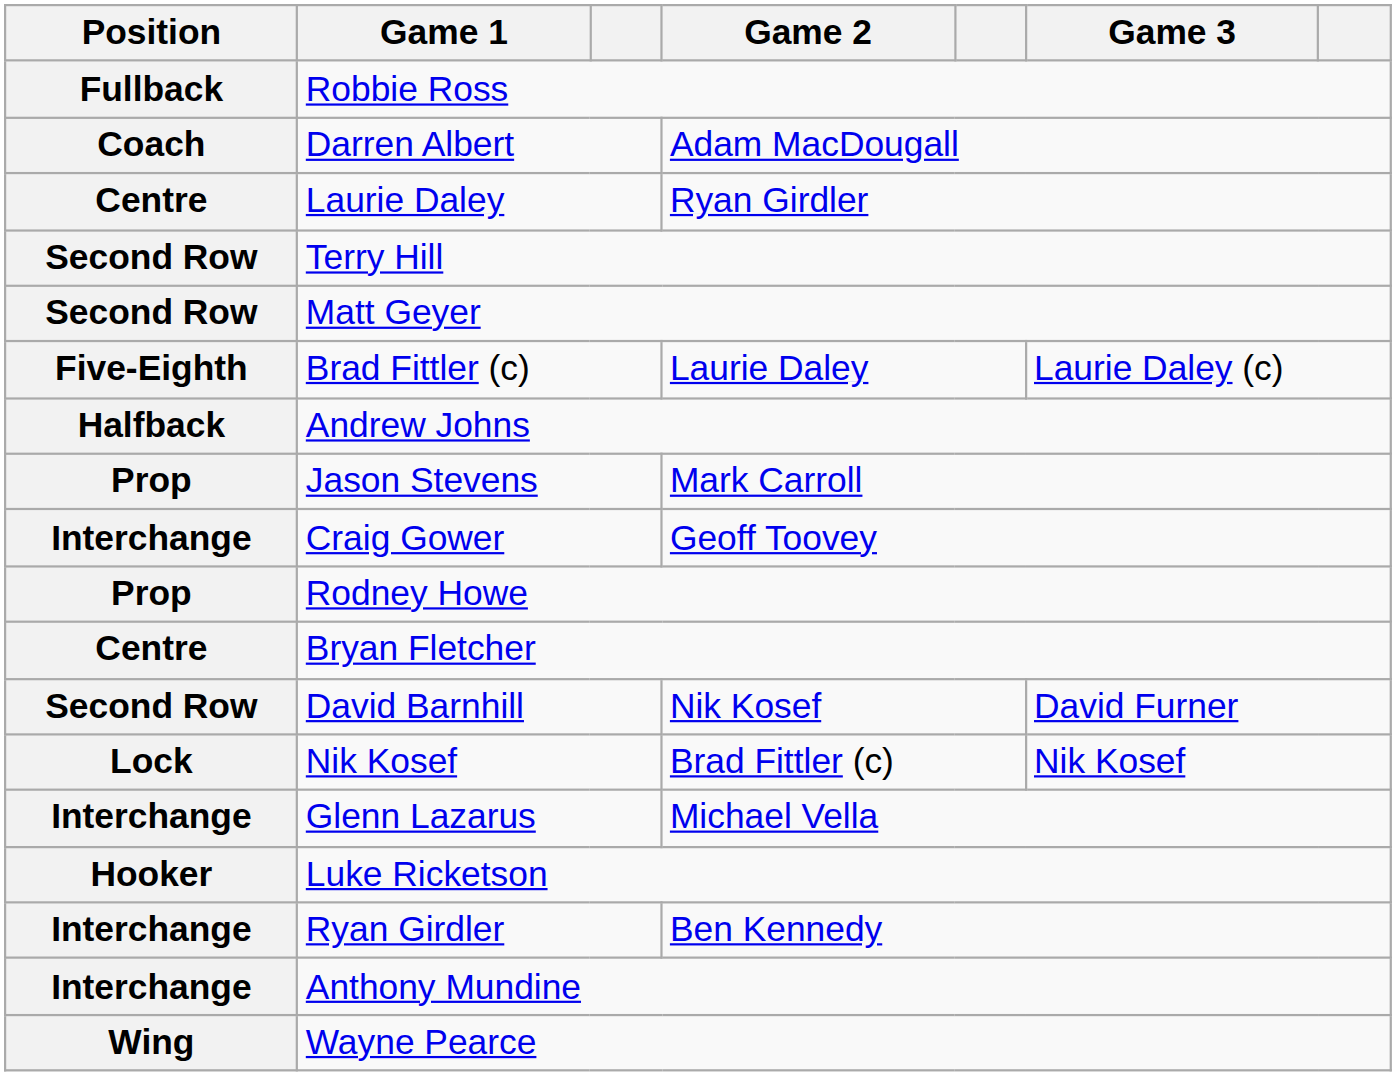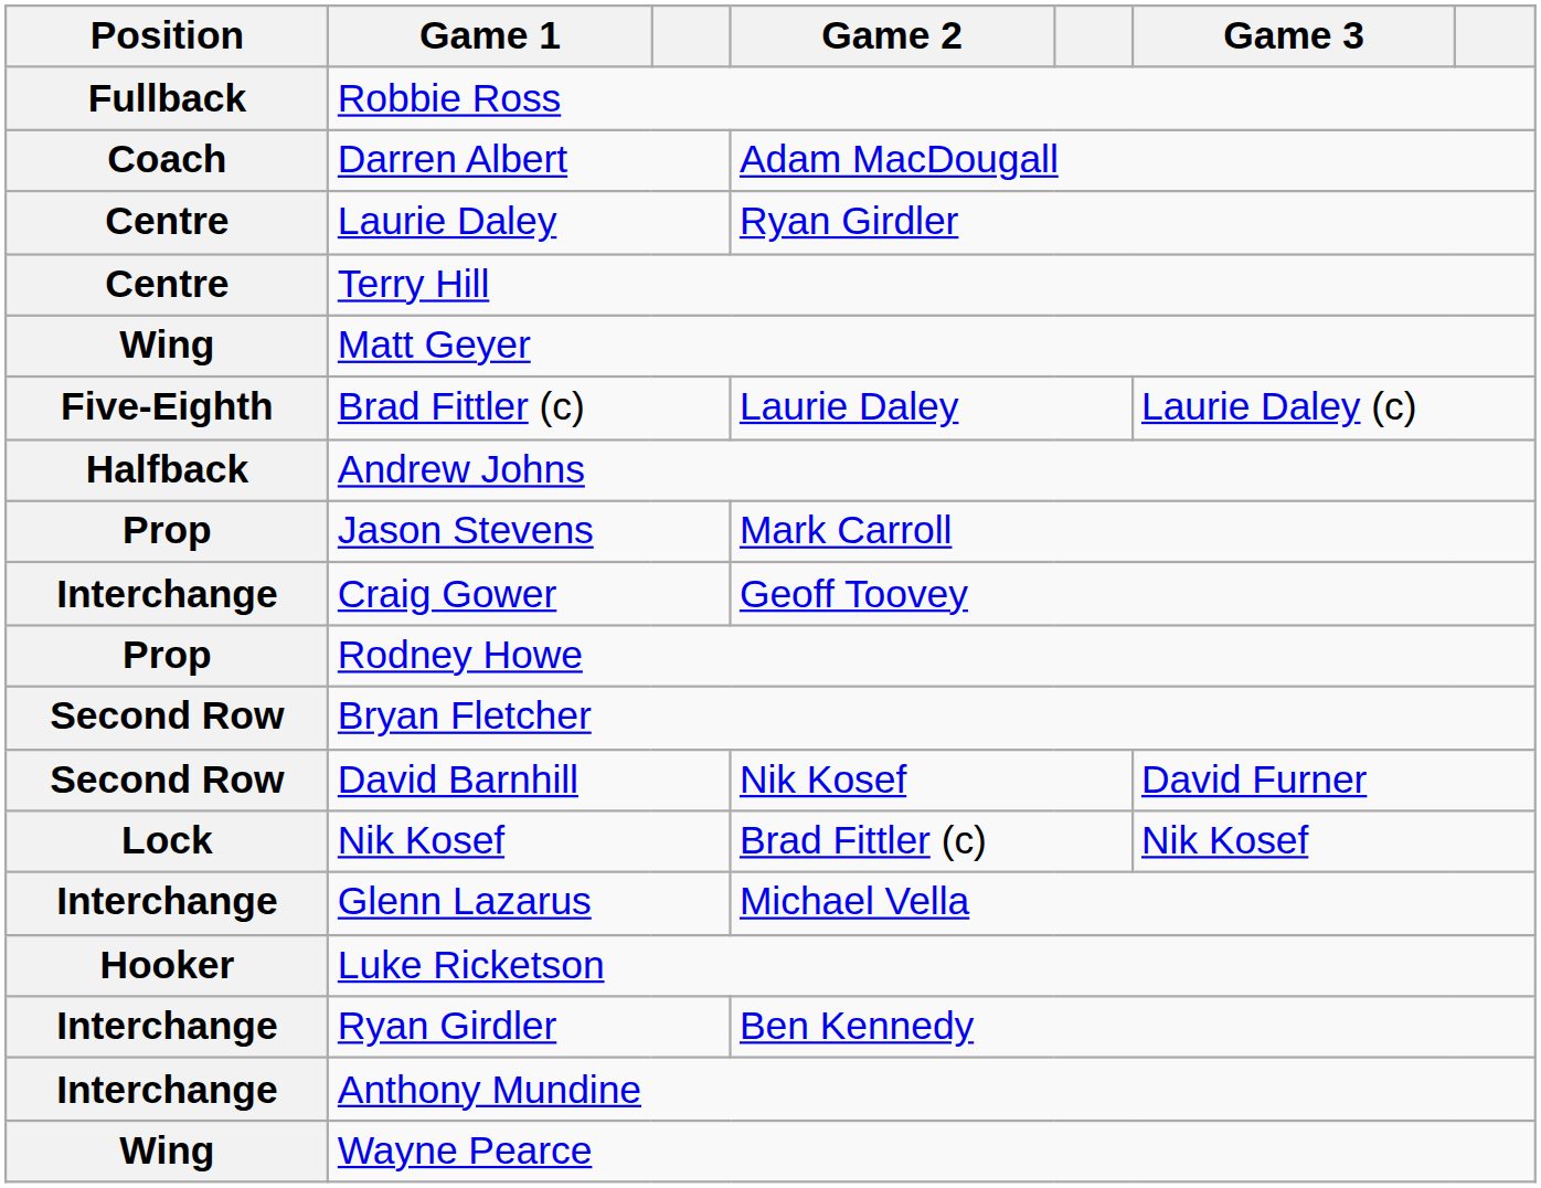 <table class="wikitable">
 <tr>
 <th style="width:125px;">Position</th>
 <th style="width:125px;">Game 1</th>
 <th style="width:25px;"></th>
 <th style="width:125px;">Game 2</th>
 <th style="width:25px;"></th>
 <th style="width:125px;">Game 3</th>
 <th style="width:25px;"></th>
 </tr>
 <tr>
 <th>Fullback</th>
 <td colspan="6"> <a href='#'>Robbie Ross</a></td>
 </tr>
 <tr>
 <th>Coach</th>
 <td colspan="2"> <a href='#'>Darren Albert</a></td>
 <td colspan="4"> <a href='#'>Adam MacDougall</a></td>
 </tr>
 <tr>
 <th>Centre</th>
 <td colspan="2"> <a href='#'>Laurie Daley</a></td>
 <td colspan="4"> <a href='#'>Ryan Girdler</a></td>
 </tr>
 <tr>
-<th>Second Row</th>
+<th>Centre</th>
 <td colspan="6"> <a href='#'>Terry Hill</a></td>
 </tr>
 <tr>
-<th>Second Row</th>
+<th>Wing</th>
 <td colspan="6"> <a href='#'>Matt Geyer</a></td>
 </tr>
 <tr>
 <th>Five-Eighth</th>
 <td colspan="2"> <a href='#'>Brad Fittler</a> (c)</td>
 <td colspan="2"> <a href='#'>Laurie Daley</a></td>
 <td colspan="2"> <a href='#'>Laurie Daley</a> (c)</td>
 </tr>
 <tr>
 <th>Halfback</th>
 <td colspan="6"> <a href='#'>Andrew Johns</a></td>
 </tr>
 <tr>
 <th>Prop</th>
 <td colspan="2"> <a href='#'>Jason Stevens</a></td>
 <td colspan="4"> <a href='#'>Mark Carroll</a></td>
 </tr>
 <tr>
 <th>Interchange</th>
 <td colspan="2"> <a href='#'>Craig Gower</a></td>
 <td colspan="4"> <a href='#'>Geoff Toovey</a></td>
 </tr>
 <tr>
 <th>Prop</th>
 <td colspan="6"> <a href='#'>Rodney Howe</a></td>
 </tr>
 <tr>
-<th>Centre</th>
+<th>Second Row</th>
 <td colspan="6"> <a href='#'>Bryan Fletcher</a></td>
 </tr>
 <tr>
 <th>Second Row</th>
 <td colspan="2"> <a href='#'>David Barnhill</a></td>
 <td colspan="2"> <a href='#'>Nik Kosef</a></td>
 <td colspan="2"> <a href='#'>David Furner</a></td>
 </tr>
 <tr>
 <th>Lock</th>
 <td colspan="2"> <a href='#'>Nik Kosef</a></td>
 <td colspan="2"> <a href='#'>Brad Fittler</a> (c)</td>
 <td colspan="2"> <a href='#'>Nik Kosef</a></td>
 </tr>
 <tr>
 <th>Interchange</th>
 <td colspan="2"> <a href='#'>Glenn Lazarus</a></td>
 <td colspan="4"> <a href='#'>Michael Vella</a></td>
 </tr>
 <tr>
 <th>Hooker</th>
 <td colspan="6"> <a href='#'>Luke Ricketson</a></td>
 </tr>
 <tr>
 <th>Interchange</th>
 <td colspan="2"> <a href='#'>Ryan Girdler</a></td>
 <td colspan="4"> <a href='#'>Ben Kennedy</a></td>
 </tr>
 <tr>
 <th>Interchange</th>
 <td colspan="6"> <a href='#'>Anthony Mundine</a></td>
 </tr>
 <tr>
 <th>Wing</th>
 <td colspan="6"> <a href='#'>Wayne Pearce</a></td>
 </tr>
 </table>
